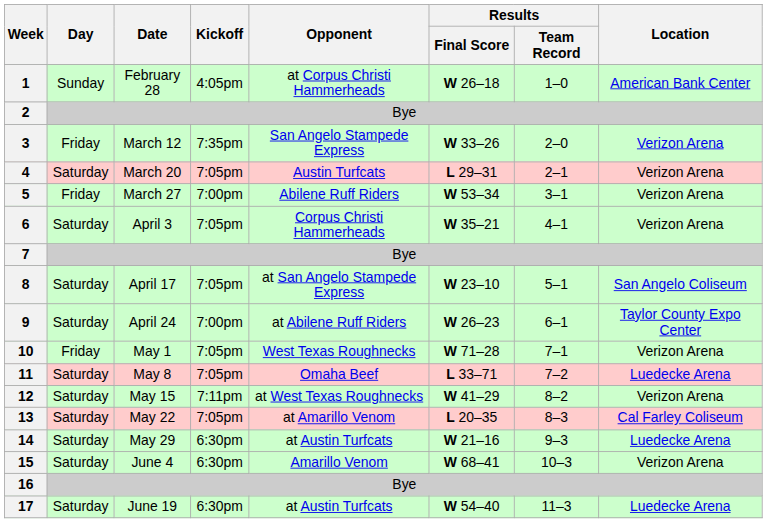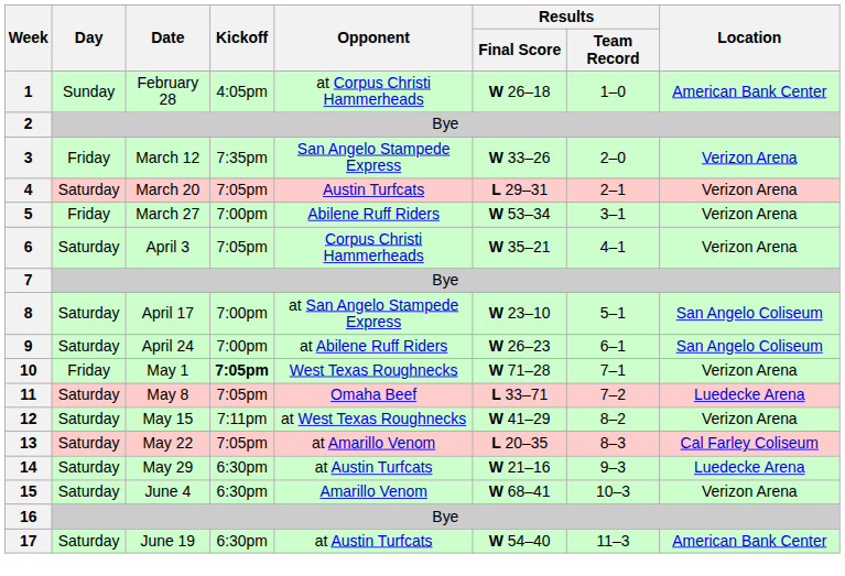 <table class="wikitable">
 <tr>
 <th rowspan="2" width="40">Week</th>
 <th rowspan="2" width="70">Day</th>
 <th rowspan="2" width="80">Date</th>
 <th rowspan="2" width="60">Kickoff</th>
 <th rowspan="2" width="200">Opponent</th>
 <th colspan="2" width="180">Results</th>
 <th rowspan="2" width="180">Location</th>
 </tr>
 <tr>
 <th width="90">Final Score</th>
 <th width="90">Team Record</th>
 </tr>
 <tr align="center" bgcolor="#CCFFCC">
 <th>1</th>
 <td align="center">Sunday</td>
 <td align="center">February 28</td>
 <td align="center">4:05pm</td>
 <td align="center">at <a href='#'>Corpus Christi Hammerheads</a></td>
 <td align="center"><strong>W</strong> 26–18</td>
 <td align="center">1–0</td>
 <td align="center"><a href='#'>American Bank Center</a></td>
 </tr>
 <tr style="background: #CCCCCC;">
 <th>2</th>
 <td colSpan=7 align="center">Bye</td>
 </tr>
 <tr align="center" bgcolor="#CCFFCC">
 <th>3</th>
 <td align="center">Friday</td>
 <td align="center">March 12</td>
 <td align="center">7:35pm</td>
 <td align="center"><a href='#'>San Angelo Stampede Express</a></td>
 <td align="center"><strong>W</strong> 33–26</td>
 <td align="center">2–0</td>
 <td align="center"><a href='#'>Verizon Arena</a></td>
 </tr>
 <tr align="center" bgcolor="#FFCCCC">
 <th>4</th>
 <td align="center">Saturday</td>
 <td align="center">March 20</td>
 <td align="center">7:05pm</td>
 <td align="center"><a href='#'>Austin Turfcats</a></td>
 <td align="center"><strong>L</strong> 29–31</td>
 <td align="center">2–1</td>
 <td align="center">Verizon Arena</td>
 </tr>
 <tr align="center" bgcolor="#CCFFCC">
 <th>5</th>
 <td align="center">Friday</td>
 <td align="center">March 27</td>
 <td align="center">7:00pm</td>
 <td align="center"><a href='#'>Abilene Ruff Riders</a></td>
 <td align="center"><strong>W</strong> 53–34</td>
 <td align="center">3–1</td>
 <td align="center">Verizon Arena</td>
 </tr>
 <tr align="center" bgcolor="#CCFFCC">
 <th>6</th>
 <td align="center">Saturday</td>
 <td align="center">April 3</td>
 <td align="center">7:05pm</td>
 <td align="center"><a href='#'>Corpus Christi Hammerheads</a></td>
 <td align="center"><strong>W</strong> 35–21</td>
 <td align="center">4–1</td>
 <td align="center">Verizon Arena</td>
 </tr>
 <tr style="background: #CCCCCC;">
 <th>7</th>
 <td colSpan=7 align="center">Bye</td>
 </tr>
 <tr align="center" bgcolor="#CCFFCC">
 <th>8</th>
 <td align="center">Saturday</td>
 <td align="center">April 17</td>
-<td align="center">7:05pm</td>
+<td align="center">7:00pm</td>
 <td align="center">at <a href='#'>San Angelo Stampede Express</a></td>
 <td align="center"><strong>W</strong> 23–10</td>
 <td align="center">5–1</td>
 <td align="center"><a href='#'>San Angelo Coliseum</a></td>
 </tr>
 <tr align="center" bgcolor="#CCFFCC">
 <th>9</th>
 <td align="center">Saturday</td>
 <td align="center">April 24</td>
 <td align="center">7:00pm</td>
 <td align="center">at <a href='#'>Abilene Ruff Riders</a></td>
 <td align="center"><strong>W</strong> 26–23</td>
 <td align="center">6–1</td>
-<td align="center"><a href='#'>Taylor County Expo Center</a></td>
+<td align="center"><a href='#'>San Angelo Coliseum</a></td>
 </tr>
 <tr align="center" bgcolor="#CCFFCC">
 <th>10</th>
 <td align="center">Friday</td>
 <td align="center">May 1</td>
-<td align="center">7:05pm</td>
+<td align="center"><strong>7:05pm</strong></td>
 <td align="center"><a href='#'>West Texas Roughnecks</a></td>
 <td align="center"><strong>W</strong> 71–28</td>
 <td align="center">7–1</td>
 <td align="center">Verizon Arena</td>
 </tr>
 <tr align="center" bgcolor="#FFCCCC">
 <th>11</th>
 <td align="center">Saturday</td>
 <td align="center">May 8</td>
 <td align="center">7:05pm</td>
 <td align="center"><a href='#'>Omaha Beef</a></td>
 <td align="center"><strong>L</strong> 33–71</td>
 <td align="center">7–2</td>
 <td align="center"><a href='#'>Luedecke Arena</a></td>
 </tr>
 <tr align="center" bgcolor="#CCFFCC">
 <th>12</th>
 <td align="center">Saturday</td>
 <td align="center">May 15</td>
 <td align="center">7:11pm</td>
 <td align="center">at <a href='#'>West Texas Roughnecks</a></td>
 <td align="center"><strong>W</strong> 41–29</td>
 <td align="center">8–2</td>
 <td align="center">Verizon Arena</td>
 </tr>
 <tr align="center" bgcolor="#FFCCCC">
 <th>13</th>
 <td align="center">Saturday</td>
 <td align="center">May 22</td>
 <td align="center">7:05pm</td>
 <td align="center">at <a href='#'>Amarillo Venom</a></td>
 <td align="center"><strong>L</strong> 20–35</td>
 <td align="center">8–3</td>
 <td align="center"><a href='#'>Cal Farley Coliseum</a></td>
 </tr>
 <tr align="center" bgcolor="#CCFFCC">
 <th>14</th>
 <td align="center">Saturday</td>
 <td align="center">May 29</td>
 <td align="center">6:30pm</td>
 <td align="center">at <a href='#'>Austin Turfcats</a></td>
 <td align="center"><strong>W</strong> 21–16</td>
 <td align="center">9–3</td>
 <td align="center"><a href='#'>Luedecke Arena</a></td>
 </tr>
 <tr align="center" bgcolor="#CCFFCC">
 <th>15</th>
 <td align="center">Saturday</td>
 <td align="center">June 4</td>
 <td align="center">6:30pm</td>
 <td align="center"><a href='#'>Amarillo Venom</a></td>
 <td align="center"><strong>W</strong> 68–41</td>
 <td align="center">10–3</td>
 <td align="center">Verizon Arena</td>
 </tr>
 <tr style="background: #CCCCCC;">
 <th>16</th>
 <td colSpan=7 align="center">Bye</td>
 </tr>
 <tr align="center" bgcolor="#CCFFCC">
 <th>17</th>
 <td align="center">Saturday</td>
 <td align="center">June 19</td>
 <td align="center">6:30pm</td>
 <td align="center">at <a href='#'>Austin Turfcats</a></td>
 <td align="center"><strong>W</strong> 54–40</td>
 <td align="center">11–3</td>
-<td align="center"><a href='#'>Luedecke Arena</a></td>
+<td align="center"><a href='#'>American Bank Center</a></td>
 </tr>
 </table>
